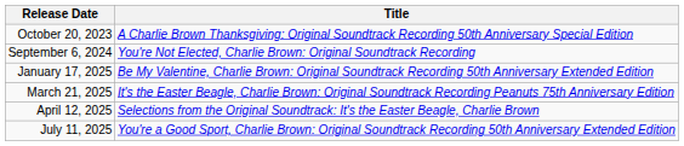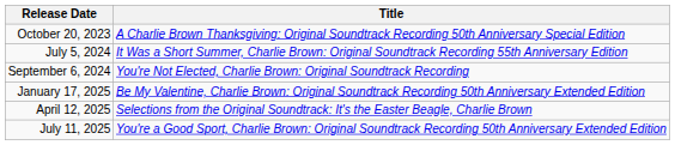 <table class="wikitable sortable">
 <tr>
 <th>Release Date</th>
 <th>Title</th>
 </tr>
 <tr>
 <td align="right">October 20, 2023</td>
 <td><em><a href='#'>A Charlie Brown Thanksgiving: Original Soundtrack Recording 50th Anniversary Special Edition</a></em></td>
 </tr>
 <tr>
+<td align="right">July 5, 2024</td>
+<td><em><a href='#'>It Was a Short Summer, Charlie Brown: Original Soundtrack Recording 55th Anniversary Edition</a></em></td>
+</tr>
+<tr>
 <td align="right">September 6, 2024</td>
 <td><em><a href='#'>You're Not Elected, Charlie Brown: Original Soundtrack Recording</a></em></td>
 </tr>
 <tr>
 <td align="right">January 17, 2025</td>
 <td><em><a href='#'>Be My Valentine, Charlie Brown: Original Soundtrack Recording 50th Anniversary Extended Edition</a></em></td>
-</tr>
-<tr>
-<td align="right">March 21, 2025</td>
-<td><em><a href='#'>It's the Easter Beagle, Charlie Brown: Original Soundtrack Recording Peanuts 75th Anniversary Edition</a></em></td>
 </tr>
 <tr>
 <td align="right">April 12, 2025</td>
 <td><em><a href='#'>Selections from the Original Soundtrack: It's the Easter Beagle, Charlie Brown</a></em></td>
 </tr>
 <tr>
 <td align="right">July 11, 2025</td>
 <td><em><a href='#'>You're a Good Sport, Charlie Brown: Original Soundtrack Recording 50th Anniversary Extended Edition</a></em></td>
 </tr>
 </table>
